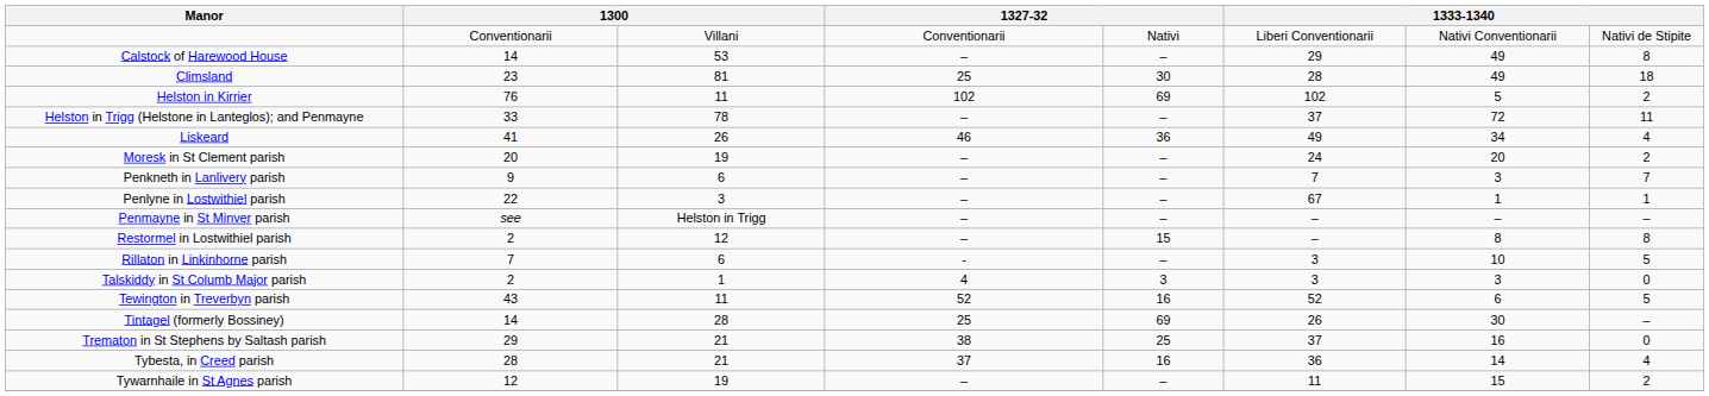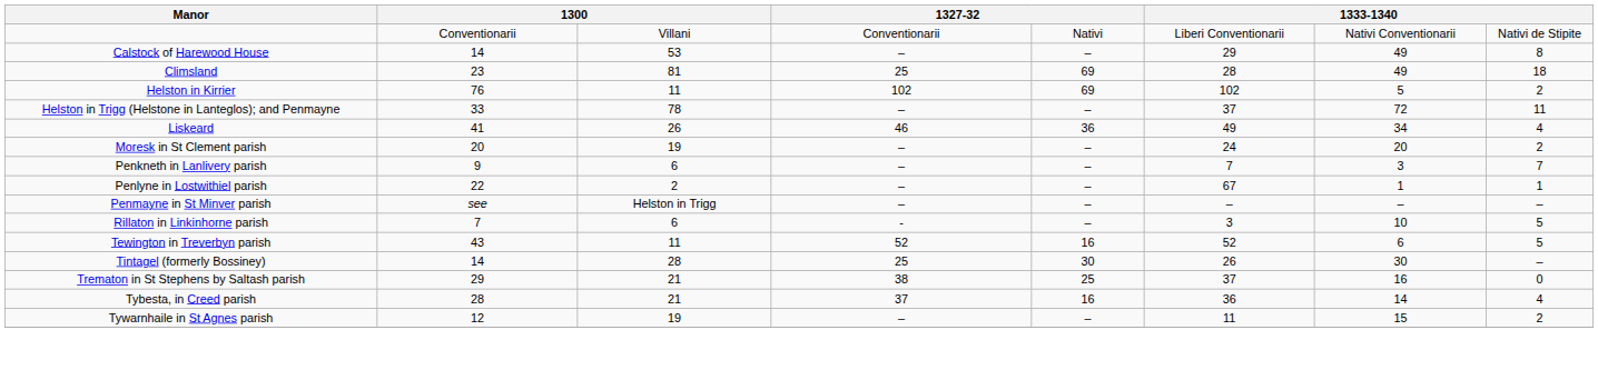 <table class="wikitable" style="font-size:90%; text-align:center; width: 96%; margin-left: auto; margin-right: auto;">
 <tr>
 <th style="width:8%">Manor</th>
 <th style="width:8%" colspan=2>1300</th>
 <th style="width:8%" colspan=2>1327-32</th>
 <th style="width:8%" colspan=3>1333-1340</th>
 </tr>
 <tr>
 <td></td>
 <td>Conventionarii</td>
 <td>Villani</td>
 <td>Conventionarii</td>
 <td>Nativi</td>
 <td>Liberi Conventionarii</td>
 <td>Nativi Conventionarii</td>
 <td>Nativi de Stipite</td>
 </tr>
 <tr>
 <td><a href='#'>Calstock</a> of <a href='#'> Harewood House</a></td>
 <td>14</td>
 <td>53</td>
 <td>–</td>
 <td>–</td>
 <td>29</td>
 <td>49</td>
 <td>8</td>
 </tr>
 <tr>
 <td><a href='#'>Climsland</a></td>
 <td>23</td>
 <td>81</td>
 <td>25</td>
-<td>30</td>
+<td>69</td>
 <td>28</td>
 <td>49</td>
 <td>18</td>
 </tr>
 <tr>
 <td><a href='#'> Helston in Kirrier</a></td>
 <td>76</td>
 <td>11</td>
 <td>102</td>
 <td>69</td>
 <td>102</td>
 <td>5</td>
 <td>2</td>
 </tr>
 <tr>
 <td><a href='#'>Helston</a> in <a href='#'>Trigg</a> (Helstone in Lanteglos); and Penmayne</td>
 <td>33</td>
 <td>78</td>
 <td>–</td>
 <td>–</td>
 <td>37</td>
 <td>72</td>
 <td>11</td>
 </tr>
 <tr>
 <td><a href='#'>Liskeard</a></td>
 <td>41</td>
 <td>26</td>
 <td>46</td>
 <td>36</td>
 <td>49</td>
 <td>34</td>
 <td>4</td>
 </tr>
 <tr>
 <td><a href='#'>Moresk</a> in St Clement parish</td>
 <td>20</td>
 <td>19</td>
 <td>–</td>
 <td>–</td>
 <td>24</td>
 <td>20</td>
 <td>2</td>
 </tr>
 <tr>
 <td>Penkneth in <a href='#'>Lanlivery</a> parish</td>
 <td>9</td>
 <td>6</td>
 <td>–</td>
 <td>–</td>
 <td>7</td>
 <td>3</td>
 <td>7</td>
 </tr>
 <tr>
 <td>Penlyne in <a href='#'>Lostwithiel</a> parish</td>
 <td>22</td>
-<td>3</td>
+<td>2</td>
 <td>–</td>
 <td>–</td>
 <td>67</td>
 <td>1</td>
 <td>1</td>
 </tr>
 <tr>
 <td><a href='#'>Penmayne</a> in <a href='#'>St Minver</a> parish</td>
 <td><em>see</em></td>
 <td>Helston in Trigg</td>
 <td>–</td>
 <td>–</td>
 <td>–</td>
 <td>–</td>
 <td>–</td>
 </tr>
 <tr>
-<td><a href='#'>Restormel</a> in Lostwithiel parish</td>
-<td>2</td>
-<td>12</td>
-<td>–</td>
-<td>15</td>
-<td>–</td>
-<td>8</td>
-<td>8</td>
-</tr>
-<tr>
 <td><a href='#'>Rillaton</a> in <a href='#'>Linkinhorne</a> parish</td>
 <td>7</td>
 <td>6</td>
 <td>-</td>
 <td>–</td>
 <td>3</td>
 <td>10</td>
 <td>5</td>
-</tr>
-<tr>
-<td><a href='#'>Talskiddy</a> in <a href='#'>St Columb Major</a> parish</td>
-<td>2</td>
-<td>1</td>
-<td>4</td>
-<td>3</td>
-<td>3</td>
-<td>3</td>
-<td>0</td>
 </tr>
 <tr>
 <td><a href='#'>Tewington</a> in <a href='#'>Treverbyn</a> parish</td>
 <td>43</td>
 <td>11</td>
 <td>52</td>
 <td>16</td>
 <td>52</td>
 <td>6</td>
 <td>5</td>
 </tr>
 <tr>
 <td><a href='#'>Tintagel</a> (formerly Bossiney)</td>
 <td>14</td>
 <td>28</td>
 <td>25</td>
-<td>69</td>
+<td>30</td>
 <td>26</td>
 <td>30</td>
 <td>–</td>
 </tr>
 <tr>
 <td><a href='#'>Trematon</a> in St Stephens by Saltash parish</td>
 <td>29</td>
 <td>21</td>
 <td>38</td>
 <td>25</td>
 <td>37</td>
 <td>16</td>
 <td>0</td>
 </tr>
 <tr>
 <td>Tybesta, in <a href='#'>Creed</a> parish</td>
 <td>28</td>
 <td>21</td>
 <td>37</td>
 <td>16</td>
 <td>36</td>
 <td>14</td>
 <td>4</td>
 </tr>
 <tr>
 <td>Tywarnhaile in <a href='#'>St Agnes</a> parish</td>
 <td>12</td>
 <td>19</td>
 <td>–</td>
 <td>–</td>
 <td>11</td>
 <td>15</td>
 <td>2</td>
 </tr>
 <tr>
 </tr>
 </table>
